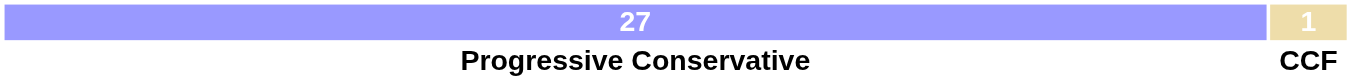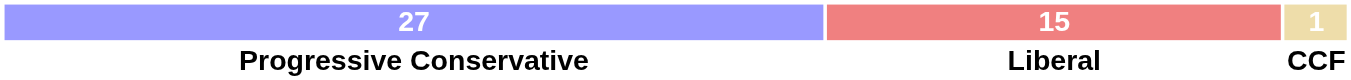 <table style="width:60%; text-align:center;">
 <tr style="color:white;">
 <td style="background:#9999FF; width:62.79%;"><strong>27</strong></td>
+<td style="background:#F08080; width:34.88%;"><strong>15</strong></td>
 <td style="background:#EEDDAA; width:2.33%;"><strong>1</strong></td>
 </tr>
 <tr>
 <td><span><strong>Progressive Conservative</strong></span></td>
+<td><span><strong>Liberal</strong></span></td>
 <td><span><strong>CCF</strong></span></td>
 </tr>
 </table>
